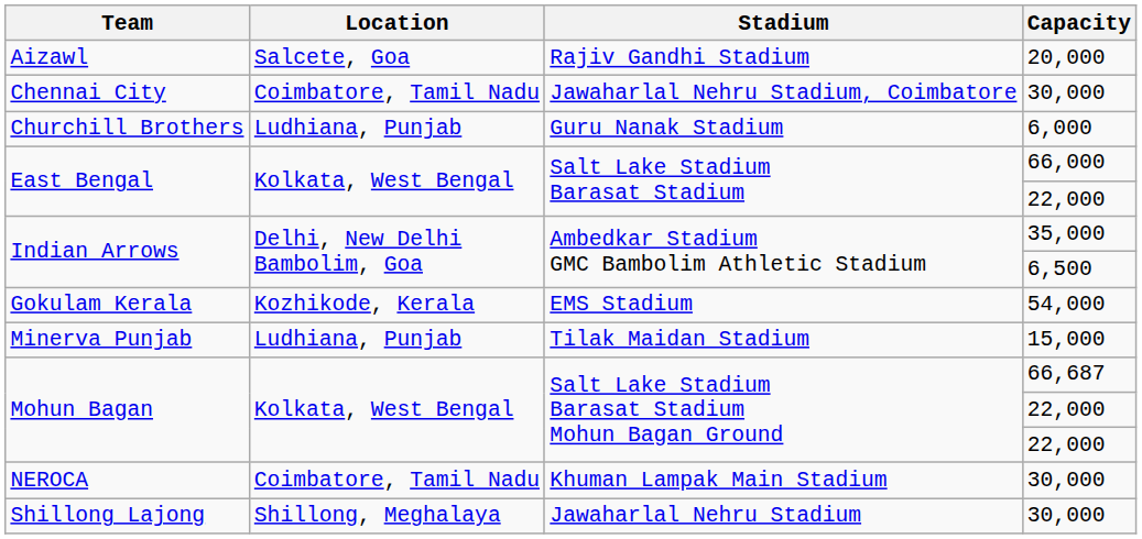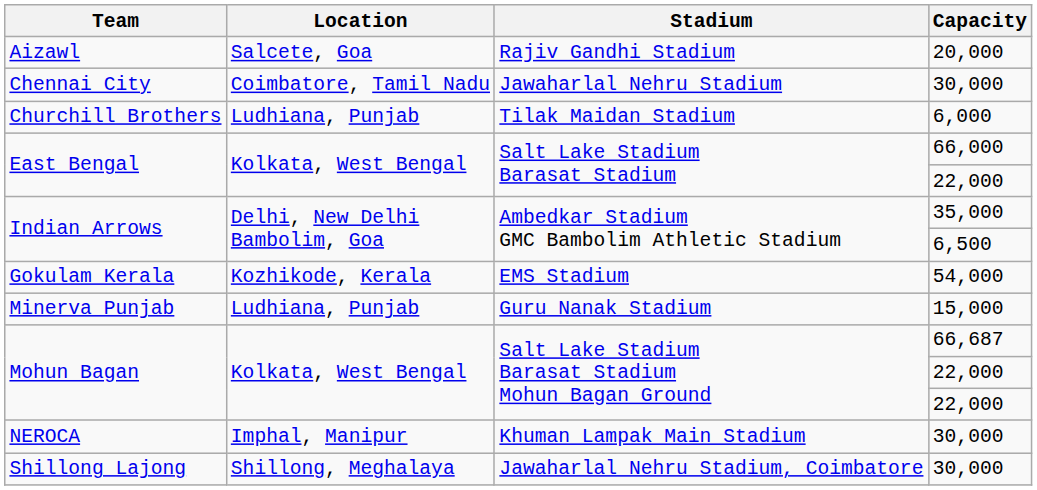 <table class="wikitable sortable">
 <tr>
 <th>Team</th>
 <th>Location</th>
 <th>Stadium</th>
 <th>Capacity</th>
 </tr>
 <tr>
 <td><a href='#'>Aizawl</a></td>
 <td><a href='#'>Salcete</a>, <a href='#'>Goa</a></td>
 <td><a href='#'>Rajiv Gandhi Stadium</a></td>
 <td>20,000</td>
 </tr>
 <tr>
 <td><a href='#'>Chennai City</a></td>
 <td><a href='#'>Coimbatore</a>, <a href='#'>Tamil Nadu</a></td>
-<td><a href='#'>Jawaharlal Nehru Stadium, Coimbatore</a></td>
+<td><a href='#'>Jawaharlal Nehru Stadium</a></td>
 <td>30,000</td>
 </tr>
 <tr>
 <td><a href='#'>Churchill Brothers</a></td>
 <td><a href='#'>Ludhiana</a>, <a href='#'>Punjab</a></td>
-<td><a href='#'>Guru Nanak Stadium</a></td>
+<td><a href='#'>Tilak Maidan Stadium</a></td>
 <td>6,000</td>
 </tr>
 <tr>
 <td rowspan="2"><a href='#'>East Bengal</a></td>
 <td rowspan="2"><a href='#'>Kolkata</a>, <a href='#'>West Bengal</a></td>
 <td rowspan="2"><a href='#'>Salt Lake Stadium</a> <br> <a href='#'>Barasat Stadium</a></td>
 <td>66,000</td>
 </tr>
 <tr>
 <td>22,000</td>
 </tr>
 <tr>
 <td rowspan="2"><a href='#'>Indian Arrows</a></td>
 <td rowspan="2"><a href='#'>Delhi</a>, <a href='#'>New Delhi</a><br><a href='#'>Bambolim</a>, <a href='#'>Goa</a></td>
 <td rowspan="2"><a href='#'>Ambedkar Stadium</a><br> GMC Bambolim Athletic Stadium</td>
 <td>35,000</td>
 </tr>
 <tr>
 <td>6,500</td>
 </tr>
 <tr>
 <td><a href='#'>Gokulam Kerala</a></td>
 <td><a href='#'>Kozhikode</a>, <a href='#'>Kerala</a></td>
 <td><a href='#'>EMS Stadium</a></td>
 <td>54,000</td>
 </tr>
 <tr>
 <td><a href='#'>Minerva Punjab</a></td>
 <td><a href='#'>Ludhiana</a>, <a href='#'>Punjab</a></td>
-<td><a href='#'>Tilak Maidan Stadium</a></td>
+<td><a href='#'>Guru Nanak Stadium</a></td>
 <td>15,000</td>
 </tr>
 <tr>
 <td rowspan="3"><a href='#'>Mohun Bagan</a></td>
 <td rowspan="3"><a href='#'>Kolkata</a>, <a href='#'>West Bengal</a></td>
 <td rowspan="3"><a href='#'>Salt Lake Stadium</a><br><a href='#'>Barasat Stadium</a><br><a href='#'>Mohun Bagan Ground</a></td>
 <td>66,687</td>
 </tr>
 <tr>
 <td>22,000</td>
 </tr>
 <tr>
 <td>22,000</td>
 </tr>
 <tr>
 <td><a href='#'>NEROCA</a></td>
-<td><a href='#'>Coimbatore</a>, <a href='#'>Tamil Nadu</a></td>
+<td><a href='#'>Imphal</a>, <a href='#'>Manipur</a></td>
 <td><a href='#'>Khuman Lampak Main Stadium</a></td>
 <td>30,000</td>
 </tr>
 <tr>
 <td><a href='#'>Shillong Lajong</a></td>
 <td><a href='#'>Shillong</a>, <a href='#'>Meghalaya</a></td>
-<td><a href='#'>Jawaharlal Nehru Stadium</a></td>
+<td><a href='#'>Jawaharlal Nehru Stadium, Coimbatore</a></td>
 <td>30,000</td>
 </tr>
 </table>
